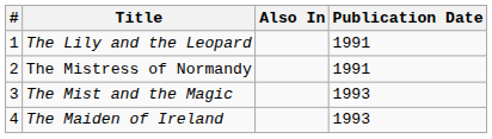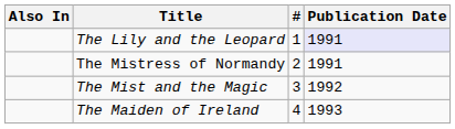 <table class="wikitable">
 <tr>
+<th>Also In</th>
+<th>Title</th>
 <th>#</th>
-<th>Title</th>
-<th>Also In</th>
 <th>Publication Date</th>
 </tr>
 <tr>
+<td></td>
+<td><em>The Lily and the Leopard</em></td>
 <td>1</td>
-<td><em>The Lily and the Leopard</em></td>
+<td style="background: lavender;">1991</td>
+</tr>
+<tr>
 <td></td>
+<td>The Mistress of Normandy</td>
+<td>2</td>
 <td>1991</td>
 </tr>
 <tr>
-<td>2</td>
-<td>The Mistress of Normandy</td>
 <td></td>
-<td>1991</td>
+<td><em>The Mist and the Magic</em></td>
+<td>3</td>
+<td>1992</td>
 </tr>
 <tr>
-<td>3</td>
-<td><em>The Mist and the Magic</em></td>
 <td></td>
-<td>1993</td>
-</tr>
-<tr>
+<td><em>The Maiden of Ireland</em></td>
 <td>4</td>
-<td><em>The Maiden of Ireland</em></td>
-<td></td>
 <td>1993</td>
 </tr>
 </table>
